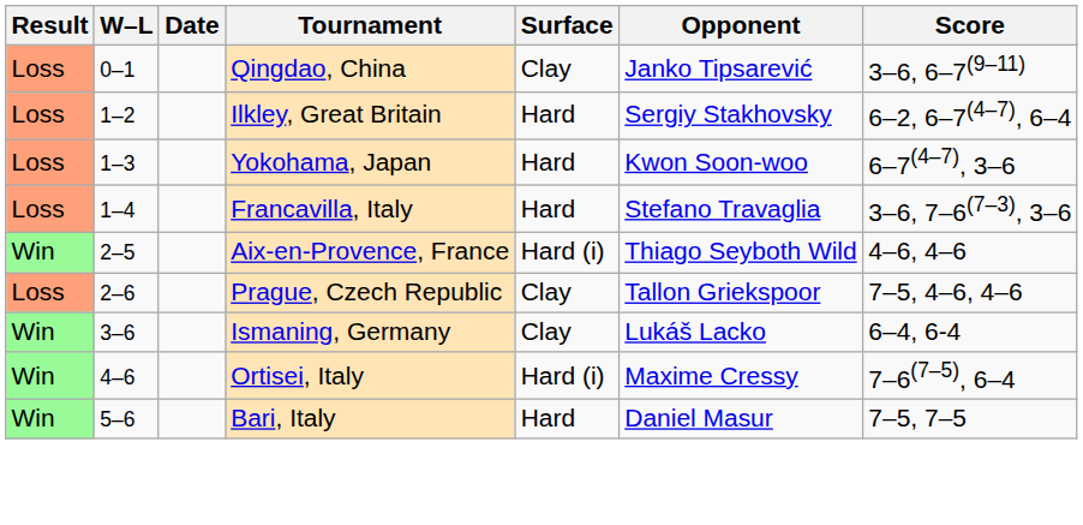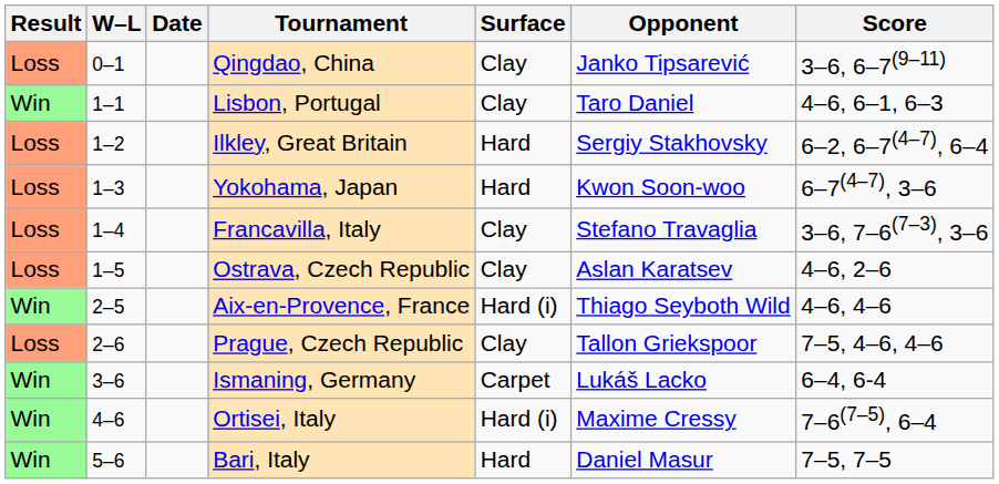 <table class="sortable wikitable nowrap">
 <tr>
 <th>Result</th>
 <th class="unsortable">W–L</th>
 <th>Date</th>
 <th>Tournament</th>
 <th>Surface</th>
 <th>Opponent</th>
 <th class="unsortable">Score</th>
 </tr>
 <tr>
 <td bgcolor=ffa07a>Loss</td>
 <td><small>0–1</small></td>
 <td><a href='#'></a></td>
 <td bgcolor=moccasin><a href='#'>Qingdao</a>, China</td>
 <td>Clay</td>
 <td> <a href='#'>Janko Tipsarević</a></td>
 <td>3–6, 6–7<sup>(9–11)</sup></td>
+</tr>
+<tr>
+<td bgcolor=98fb98>Win</td>
+<td><small>1–1</small></td>
+<td><a href='#'></a></td>
+<td bgcolor=moccasin><a href='#'>Lisbon</a>, Portugal</td>
+<td>Clay</td>
+<td> <a href='#'>Taro Daniel</a></td>
+<td>4–6, 6–1, 6–3</td>
 </tr>
 <tr>
 <td bgcolor=ffa07a>Loss</td>
 <td><small>1–2</small></td>
 <td><a href='#'></a></td>
 <td bgcolor=moccasin><a href='#'>Ilkley</a>, Great Britain</td>
 <td>Hard</td>
 <td> <a href='#'>Sergiy Stakhovsky</a></td>
 <td>6–2, 6–7<sup>(4–7)</sup>, 6–4</td>
 </tr>
 <tr>
 <td bgcolor=ffa07a>Loss</td>
 <td><small>1–3</small></td>
 <td><a href='#'></a></td>
 <td bgcolor=moccasin><a href='#'>Yokohama</a>, Japan</td>
 <td>Hard</td>
 <td> <a href='#'>Kwon Soon-woo</a></td>
 <td>6–7<sup>(4–7)</sup>, 3–6</td>
 </tr>
 <tr>
 <td bgcolor=ffa07a>Loss</td>
 <td><small>1–4</small></td>
 <td><a href='#'></a></td>
 <td bgcolor=moccasin><a href='#'>Francavilla</a>, Italy</td>
-<td>Hard</td>
+<td>Clay</td>
 <td> <a href='#'>Stefano Travaglia</a></td>
 <td>3–6, 7–6<sup>(7–3)</sup>, 3–6</td>
+</tr>
+<tr>
+<td bgcolor=ffa07a>Loss</td>
+<td><small>1–5</small></td>
+<td><a href='#'></a></td>
+<td bgcolor=moccasin><a href='#'>Ostrava</a>, Czech Republic</td>
+<td>Clay</td>
+<td> <a href='#'>Aslan Karatsev</a></td>
+<td>4–6, 2–6</td>
 </tr>
 <tr>
 <td bgcolor=98fb98>Win</td>
 <td><small>2–5</small></td>
 <td><a href='#'></a></td>
 <td style="background:moccasin;"><a href='#'>Aix-en-Provence</a>, France</td>
 <td>Hard (i)</td>
 <td> <a href='#'>Thiago Seyboth Wild</a></td>
 <td>4–6, 4–6</td>
 </tr>
 <tr>
 <td bgcolor=ffa07a>Loss</td>
 <td><small>2–6</small></td>
 <td><a href='#'></a></td>
 <td bgcolor=moccasin><a href='#'>Prague</a>, Czech Republic</td>
 <td>Clay</td>
 <td> <a href='#'>Tallon Griekspoor</a></td>
 <td>7–5, 4–6, 4–6</td>
 </tr>
 <tr>
 <td bgcolor=98fb98>Win</td>
 <td><small>3–6</small></td>
 <td><a href='#'></a></td>
 <td style="background:moccasin;"><a href='#'>Ismaning</a>, Germany</td>
-<td>Clay</td>
+<td>Carpet</td>
 <td> <a href='#'>Lukáš Lacko</a></td>
 <td>6–4, 6-4</td>
 </tr>
 <tr>
 <td bgcolor=98fb98>Win</td>
 <td><small>4–6</small></td>
 <td><a href='#'></a></td>
 <td style="background:moccasin;"><a href='#'>Ortisei</a>, Italy</td>
 <td>Hard (i)</td>
 <td> <a href='#'>Maxime Cressy</a></td>
 <td>7–6<sup>(7–5)</sup>, 6–4</td>
 </tr>
 <tr>
 <td bgcolor=98fb98>Win</td>
 <td><small>5–6</small></td>
 <td><a href='#'></a></td>
 <td style="background:moccasin;"><a href='#'>Bari</a>, Italy</td>
 <td>Hard</td>
 <td> <a href='#'>Daniel Masur</a></td>
 <td>7–5, 7–5</td>
 </tr>
 </table>
